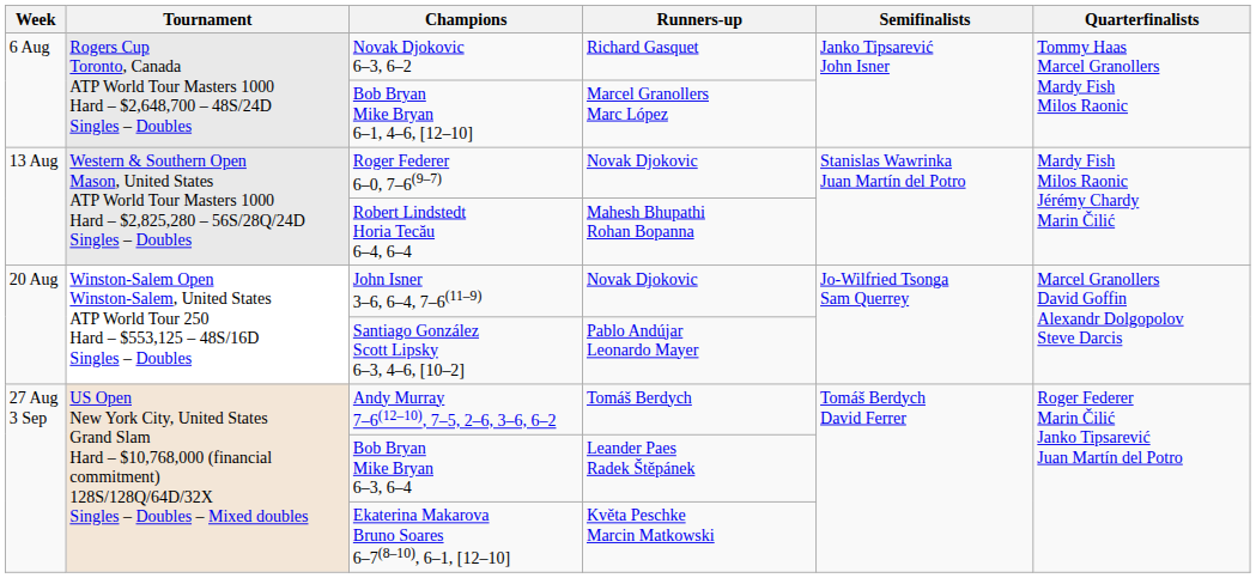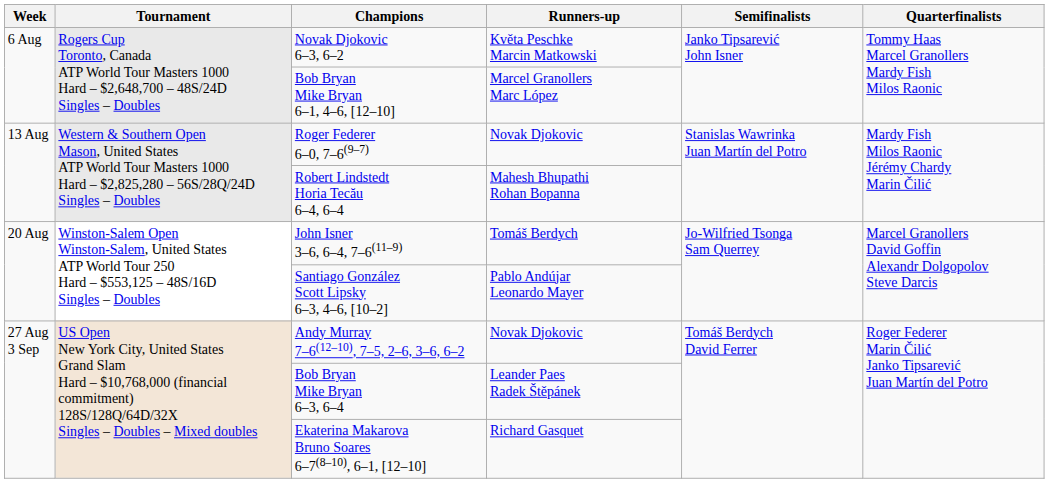 <table class=wikitable style=font-size:95%>
 <tr>
 <th style="width:48px;">Week</th>
 <th style="width:250px;">Tournament</th>
 <th style="width:205px;">Champions</th>
 <th style="width:205px;">Runners-up</th>
 <th style="width:190px;">Semifinalists</th>
 <th style="width:190px;">Quarterfinalists</th>
 </tr>
 <tr valign=top>
 <td rowspan=2>6 Aug</td>
 <td style="background:#e9e9e9;" rowspan=2><a href='#'>Rogers Cup</a><br> <a href='#'>Toronto</a>, Canada<br>ATP World Tour Masters 1000<br>Hard – $2,648,700 – 48S/24D<br><a href='#'>Singles</a> – <a href='#'>Doubles</a></td>
 <td> <a href='#'>Novak Djokovic</a> <br> 6–3, 6–2</td>
-<td> <a href='#'>Richard Gasquet</a></td>
+<td> <a href='#'>Květa Peschke</a> <br>  <a href='#'>Marcin Matkowski</a></td>
 <td rowspan=2> <a href='#'>Janko Tipsarević</a>  <br>  <a href='#'>John Isner</a></td>
 <td rowspan=2> <a href='#'>Tommy Haas</a> <br>  <a href='#'>Marcel Granollers</a> <br>  <a href='#'>Mardy Fish</a> <br>  <a href='#'>Milos Raonic</a></td>
 </tr>
 <tr valign=top>
 <td> <a href='#'>Bob Bryan</a> <br>  <a href='#'>Mike Bryan</a> <br> 6–1, 4–6, [12–10]</td>
 <td> <a href='#'>Marcel Granollers</a> <br>  <a href='#'>Marc López</a></td>
 </tr>
 <tr valign=top>
 <td rowspan=2>13 Aug</td>
 <td style="background:#e9e9e9;" rowspan=2><a href='#'>Western & Southern Open</a><br> <a href='#'>Mason</a>, United States<br>ATP World Tour Masters 1000<br>Hard – $2,825,280 – 56S/28Q/24D<br><a href='#'>Singles</a> – <a href='#'>Doubles</a></td>
 <td> <a href='#'>Roger Federer</a><br>6–0, 7–6<sup>(9–7)</sup></td>
 <td> <a href='#'>Novak Djokovic</a></td>
 <td rowspan=2> <a href='#'>Stanislas Wawrinka</a> <br>  <a href='#'>Juan Martín del Potro</a></td>
 <td rowspan=2> <a href='#'>Mardy Fish</a> <br>  <a href='#'>Milos Raonic</a> <br>  <a href='#'>Jérémy Chardy</a> <br>  <a href='#'>Marin Čilić</a></td>
 </tr>
 <tr valign=top>
 <td> <a href='#'>Robert Lindstedt</a><br> <a href='#'>Horia Tecău</a><br>6–4, 6–4</td>
 <td> <a href='#'>Mahesh Bhupathi</a><br> <a href='#'>Rohan Bopanna</a></td>
 </tr>
 <tr valign=top>
 <td rowspan=2>20 Aug</td>
 <td bgcolor=#ffffff rowspan=2><a href='#'>Winston-Salem Open</a> <br> <a href='#'>Winston-Salem</a>, United States <br>ATP World Tour 250<br>Hard – $553,125 – 48S/16D<br><a href='#'>Singles</a> – <a href='#'>Doubles</a></td>
 <td> <a href='#'>John Isner</a><br>3–6, 6–4, 7–6<sup>(11–9)</sup></td>
-<td> <a href='#'>Novak Djokovic</a></td>
+<td> <a href='#'>Tomáš Berdych</a></td>
 <td rowspan=2> <a href='#'>Jo-Wilfried Tsonga</a> <br>  <a href='#'>Sam Querrey</a></td>
 <td rowspan=2> <a href='#'>Marcel Granollers</a> <br>  <a href='#'>David Goffin</a> <br>  <a href='#'>Alexandr Dolgopolov</a> <br>  <a href='#'>Steve Darcis</a></td>
 </tr>
 <tr valign=top>
 <td> <a href='#'>Santiago González</a> <br>  <a href='#'>Scott Lipsky</a><br>6–3, 4–6, [10–2]</td>
 <td> <a href='#'>Pablo Andújar</a> <br>  <a href='#'>Leonardo Mayer</a></td>
 </tr>
 <tr valign=top>
 <td rowspan=3>27 Aug <br>3 Sep</td>
 <td bgcolor=#F3E6D7 rowspan=3><a href='#'>US Open</a><br> New York City, United States<br>Grand Slam<br>Hard – $10,768,000 (financial commitment)<br>128S/128Q/64D/32X<br><a href='#'>Singles</a> – <a href='#'>Doubles</a> – <a href='#'>Mixed doubles</a></td>
 <td> <a href='#'>Andy Murray</a><br><a href='#'>7–6<sup>(12–10)</sup>, 7–5, 2–6, 3–6, 6–2</a></td>
-<td> <a href='#'>Tomáš Berdych</a></td>
+<td> <a href='#'>Novak Djokovic</a></td>
 <td rowspan=3> <a href='#'>Tomáš Berdych</a> <br>  <a href='#'>David Ferrer</a></td>
 <td rowspan=3> <a href='#'>Roger Federer</a><br>  <a href='#'>Marin Čilić</a> <br>  <a href='#'>Janko Tipsarević</a> <br>  <a href='#'>Juan Martín del Potro</a></td>
 </tr>
 <tr valign=top>
 <td> <a href='#'>Bob Bryan</a> <br>  <a href='#'>Mike Bryan</a><br>6–3, 6–4</td>
 <td> <a href='#'>Leander Paes</a> <br>  <a href='#'>Radek Štěpánek</a></td>
 </tr>
 <tr valign=top>
 <td> <a href='#'>Ekaterina Makarova</a> <br>  <a href='#'>Bruno Soares</a> <br> 6–7<sup>(8–10)</sup>, 6–1, [12–10]</td>
-<td> <a href='#'>Květa Peschke</a> <br>  <a href='#'>Marcin Matkowski</a></td>
+<td> <a href='#'>Richard Gasquet</a></td>
 </tr>
 </table>
